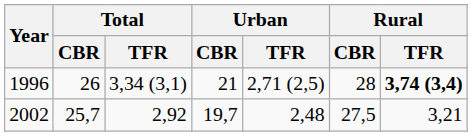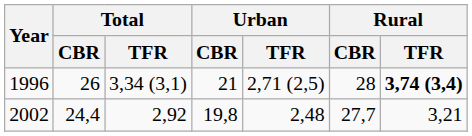 <table class="wikitable">
 <tr>
 <th rowspan=2>Year</th>
 <th colspan=2>Total</th>
 <th colspan=2>Urban</th>
 <th colspan=2>Rural</th>
 </tr>
 <tr>
 <th>CBR</th>
 <th>TFR</th>
 <th>CBR</th>
 <th>TFR</th>
 <th>CBR</th>
 <th>TFR</th>
 </tr>
 <tr>
 <td>1996</td>
 <td style="text-align:right;">26</td>
 <td style="text-align:right;">3,34 (3,1)</td>
 <td style="text-align:right;">21</td>
 <td style="text-align:right;">2,71 (2,5)</td>
 <td style="text-align:right;">28</td>
 <td style="text-align:right;"><strong>3,74 (3,4)</strong></td>
 </tr>
 <tr>
 <td>2002</td>
-<td style="text-align:right;">25,7</td>
+<td style="text-align:right;">24,4</td>
 <td style="text-align:right;">2,92</td>
-<td style="text-align:right;">19,7</td>
+<td style="text-align:right;">19,8</td>
 <td style="text-align:right;">2,48</td>
-<td style="text-align:right;">27,5</td>
+<td style="text-align:right;">27,7</td>
 <td style="text-align:right;">3,21</td>
 </tr>
 </table>
